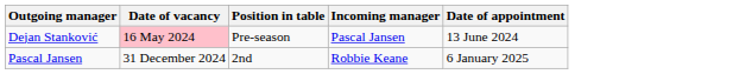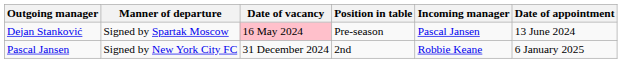 <table class="wikitable sortable">
 <tr>
 <th>Outgoing manager</th>
+<th>Manner of departure</th>
 <th>Date of vacancy</th>
 <th>Position in table</th>
 <th>Incoming manager</th>
 <th>Date of appointment</th>
 </tr>
 <tr>
 <td> <a href='#'>Dejan Stanković</a></td>
+<td rowspan=1>Signed by <a href='#'>Spartak Moscow</a></td>
 <td style="background: pink;">16 May 2024</td>
 <td rowspan="1">Pre-season</td>
 <td> <a href='#'>Pascal Jansen</a></td>
 <td>13 June 2024</td>
 </tr>
 <tr>
 <td> <a href='#'>Pascal Jansen</a></td>
+<td rowspan=1>Signed by <a href='#'>New York City FC</a></td>
 <td>31 December 2024</td>
 <td rowspan="1">2nd</td>
 <td> <a href='#'>Robbie Keane</a></td>
 <td>6 January 2025</td>
 </tr>
 </table>
